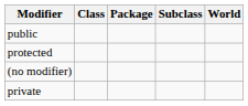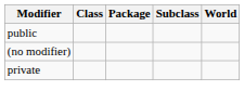 <table class="wikitable">
 <tr>
 <th>Modifier</th>
 <th>Class</th>
 <th>Package</th>
 <th>Subclass</th>
 <th>World</th>
 </tr>
 <tr>
 <td>public</td>
-<td></td>
-<td></td>
-<td></td>
-<td></td>
-</tr>
-<tr>
-<td>protected</td>
 <td></td>
 <td></td>
 <td></td>
 <td></td>
 </tr>
 <tr>
 <td>(no modifier)</td>
 <td></td>
 <td></td>
 <td></td>
 <td></td>
 </tr>
 <tr>
 <td>private</td>
 <td></td>
 <td></td>
 <td></td>
 <td></td>
 </tr>
 </table>
